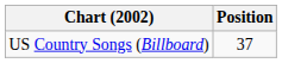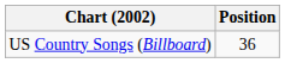 <table class="wikitable sortable">
 <tr>
 <th scope="col">Chart (2002)</th>
 <th scope="col">Position</th>
 </tr>
 <tr>
 <td>US <a href='#'>Country Songs</a> (<em><a href='#'>Billboard</a></em>)</td>
-<td align="center">37</td>
+<td align="center">36</td>
 </tr>
 </table>
